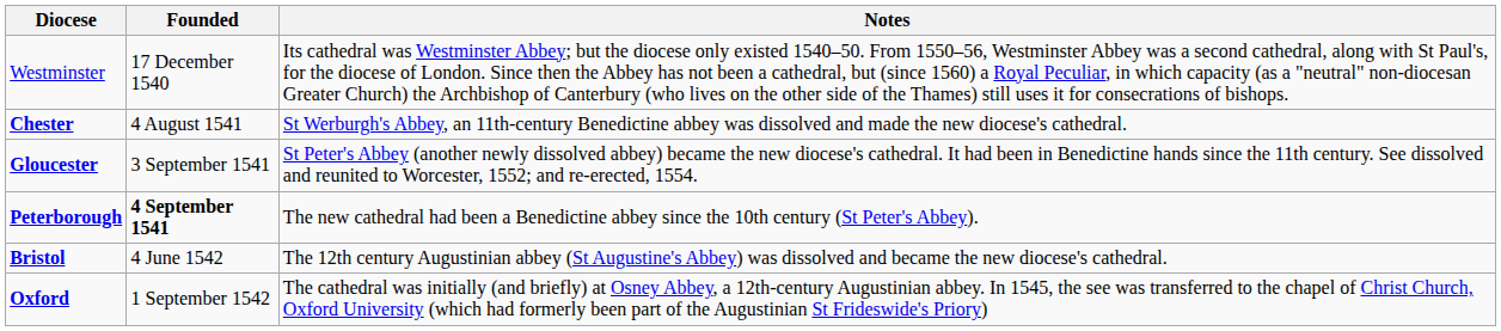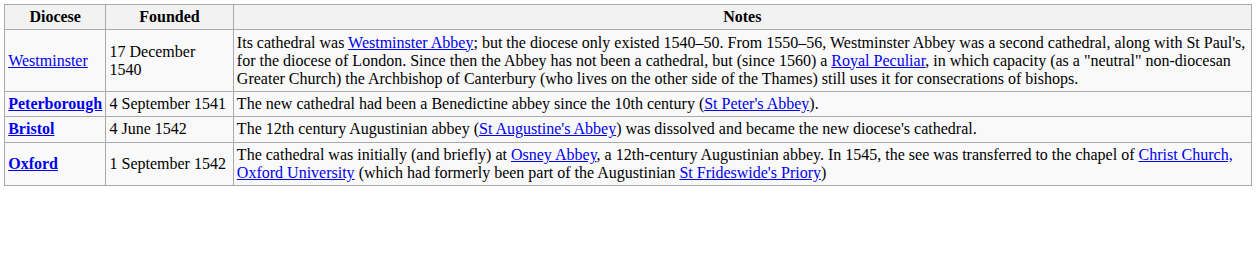 <table class="wikitable">
 <tr>
 <th width="90">Diocese</th>
 <th width="120">Founded</th>
 <th>Notes</th>
 </tr>
 <tr>
 <td><a href='#'>Westminster</a></td>
 <td>17 December 1540</td>
 <td>Its cathedral was <a href='#'>Westminster Abbey</a>; but the diocese only existed 1540–50. From 1550–56, Westminster Abbey was a second cathedral, along with St Paul's, for the diocese of London. Since then the Abbey has not been a cathedral, but (since 1560) a <a href='#'>Royal Peculiar</a>, in which capacity (as a "neutral" non-diocesan Greater Church) the Archbishop of Canterbury (who lives on the other side of the Thames) still uses it for consecrations of bishops.</td>
 </tr>
 <tr>
-<td><strong><a href='#'>Chester</a></strong></td>
-<td>4 August 1541</td>
-<td><a href='#'>St Werburgh's Abbey</a>, an 11th-century Benedictine abbey was dissolved and made the new diocese's cathedral.</td>
-</tr>
-<tr>
-<td><strong><a href='#'>Gloucester</a></strong></td>
-<td>3 September 1541</td>
-<td><a href='#'>St Peter's Abbey</a> (another newly dissolved abbey) became the new diocese's cathedral. It had been in Benedictine hands since the 11th century. See dissolved and reunited to Worcester, 1552; and re-erected, 1554.</td>
-</tr>
-<tr>
 <td><strong><a href='#'>Peterborough</a></strong></td>
-<td><strong>4 September 1541</strong></td>
+<td>4 September 1541</td>
 <td>The new cathedral had been a Benedictine abbey since the 10th century (<a href='#'>St Peter's Abbey</a>).</td>
 </tr>
 <tr>
 <td><strong><a href='#'>Bristol</a></strong></td>
 <td>4 June 1542</td>
 <td>The 12th century Augustinian abbey (<a href='#'>St Augustine's Abbey</a>) was dissolved and became the new diocese's cathedral.</td>
 </tr>
 <tr>
 <td><strong><a href='#'>Oxford</a></strong></td>
 <td>1 September 1542</td>
 <td>The cathedral was initially (and briefly) at <a href='#'>Osney Abbey</a>, a 12th-century Augustinian abbey. In 1545, the see was transferred to the chapel of <a href='#'>Christ Church, Oxford University</a> (which had formerly been part of the Augustinian <a href='#'>St Frideswide's Priory</a>)</td>
 </tr>
 </table>
